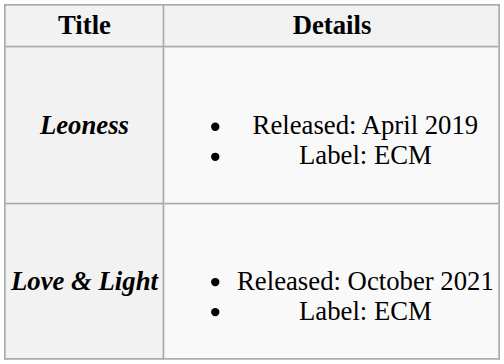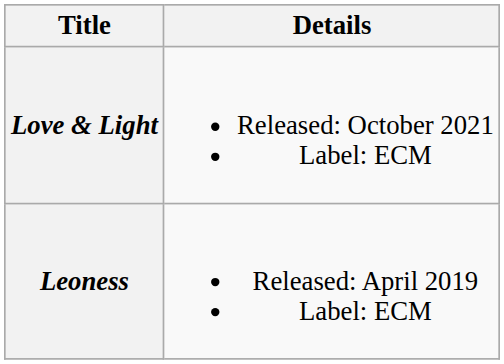 <table class="wikitable plainrowheaders" style="text-align:center;" border="1">
 <tr>
 <th>Title</th>
 <th>Details</th>
 </tr>
 <tr>
+<th scope="row"><em>Love & Light</em></th>
+<td><br><ul><li>Released: October 2021</li><li>Label: ECM</li></ul></td>
+</tr>
+<tr>
 <th scope="row"><em>Leoness</em></th>
 <td><br><ul><li>Released: April 2019</li><li>Label: ECM</li></ul></td>
 </tr>
-<tr>
-<th scope="row"><em>Love & Light</em></th>
-<td><br><ul><li>Released: October 2021</li><li>Label: ECM</li></ul></td>
-</tr>
 </table>
